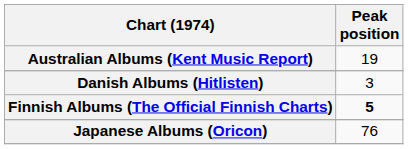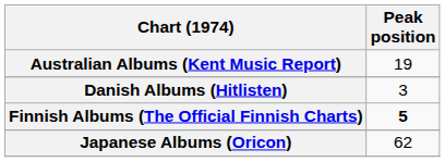 <table class="wikitable sortable plainrowheaders">
 <tr>
 <th>Chart (1974)</th>
 <th>Peak<br>position</th>
 </tr>
 <tr>
 <th scope="row">Australian Albums (<a href='#'>Kent Music Report</a>)</th>
 <td align="center">19</td>
 </tr>
 <tr>
 </tr>
 <tr>
 </tr>
 <tr>
 <th scope="row">Danish Albums (<a href='#'>Hitlisten</a>)</th>
 <td align="center">3</td>
 </tr>
 <tr>
 <th scope="row">Finnish Albums (<a href='#'>The Official Finnish Charts</a>)</th>
 <td align="center"><strong>5</strong></td>
 </tr>
 <tr>
 </tr>
 <tr>
 <th scope="row">Japanese Albums (<a href='#'>Oricon</a>)</th>
-<td align="center">76</td>
+<td align="center">62</td>
 </tr>
 <tr>
 </tr>
 <tr>
 </tr>
 <tr>
 </tr>
 </table>
